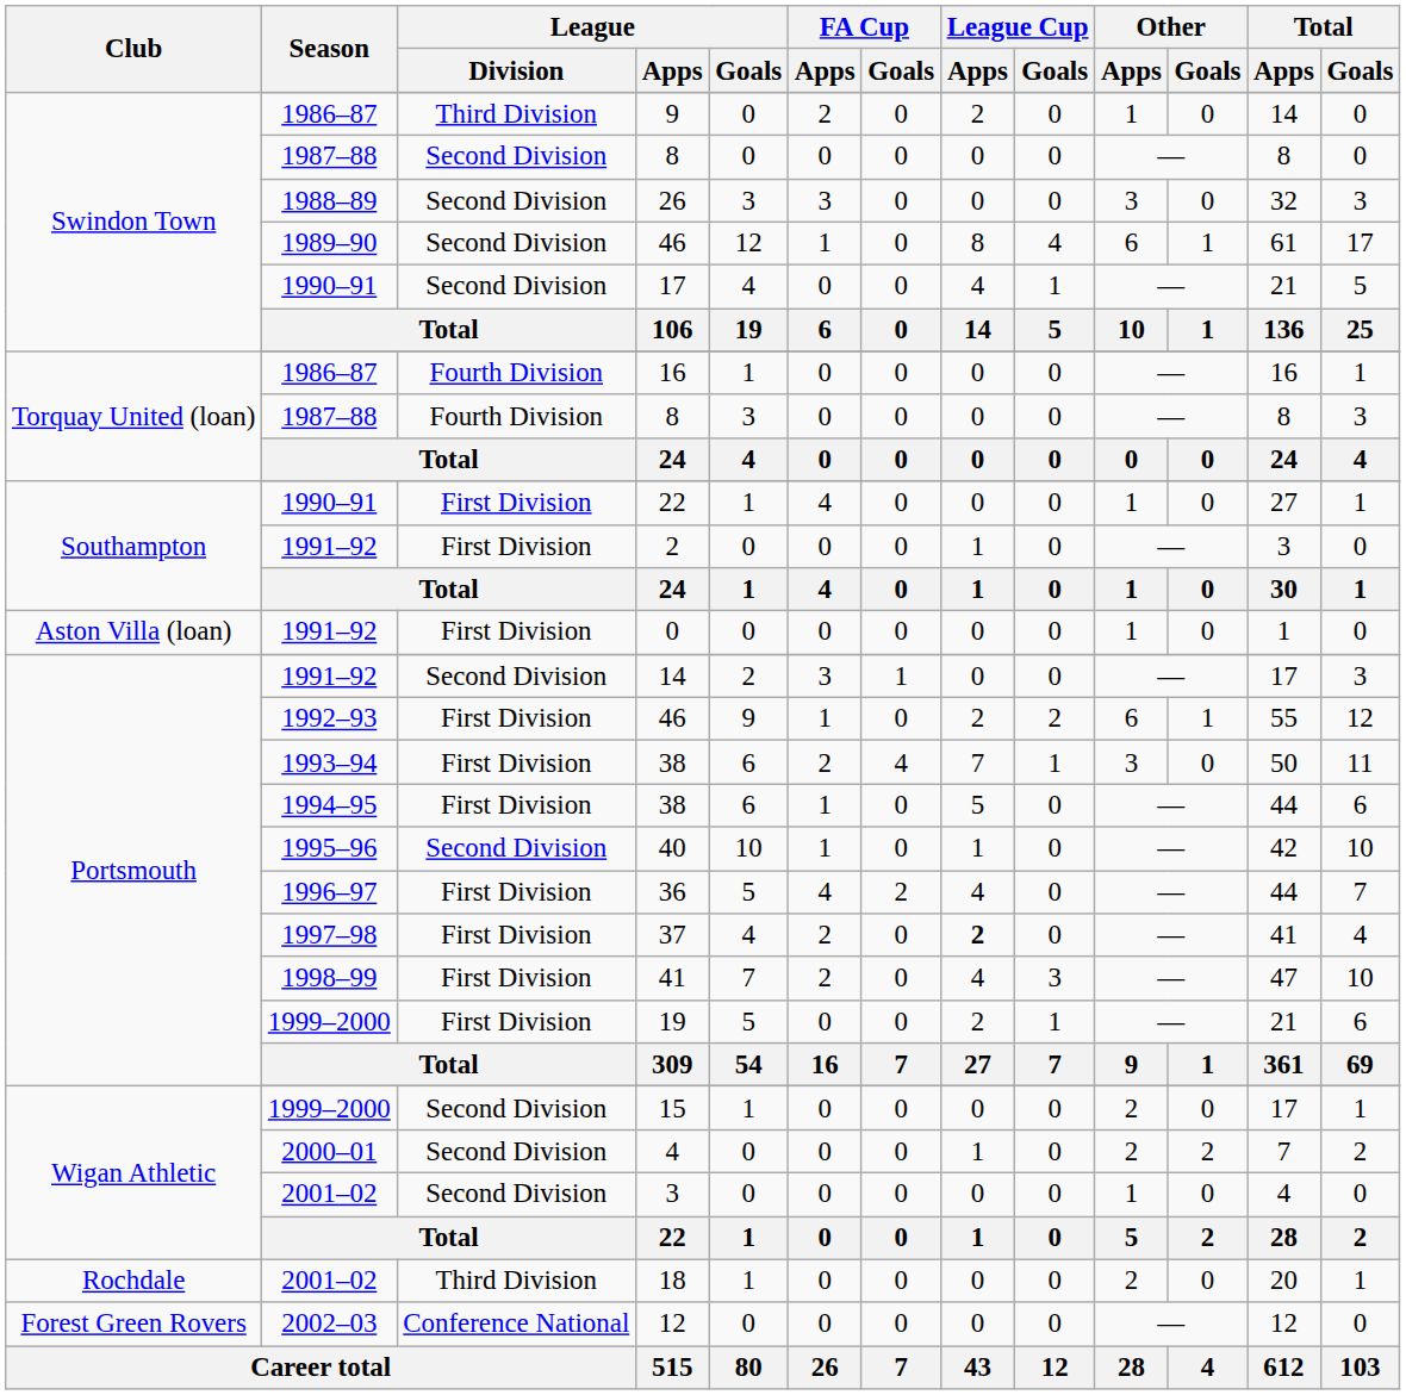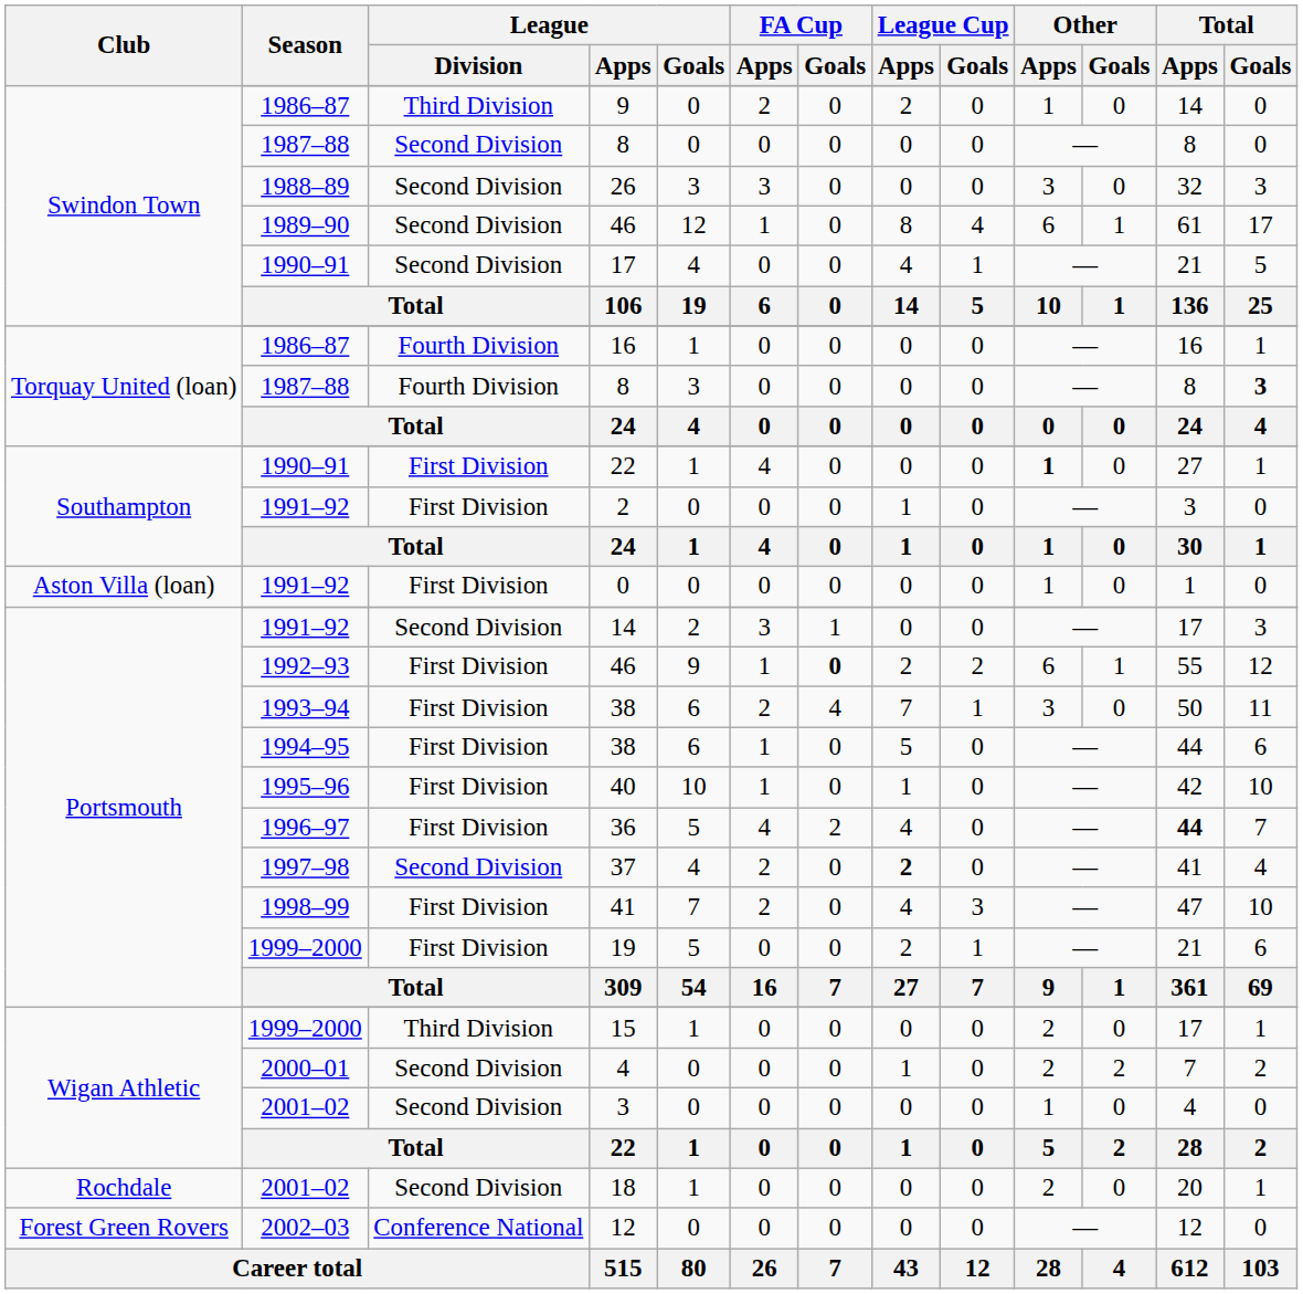 <table class=wikitable style=text-align:center>
 <tr>
 <th rowspan=2>Club</th>
 <th rowspan=2>Season</th>
 <th colspan=3>League</th>
 <th colspan=2><a href='#'>FA Cup</a></th>
 <th colspan=2><a href='#'>League Cup</a></th>
 <th colspan=2>Other</th>
 <th colspan=2>Total</th>
 </tr>
 <tr>
 <th>Division</th>
 <th>Apps</th>
 <th>Goals</th>
 <th>Apps</th>
 <th>Goals</th>
 <th>Apps</th>
 <th>Goals</th>
 <th>Apps</th>
 <th>Goals</th>
 <th>Apps</th>
 <th>Goals</th>
 </tr>
 <tr>
 <td rowspan=7><a href='#'>Swindon Town</a></td>
 </tr>
 <tr>
 <td><a href='#'>1986–87</a></td>
 <td><a href='#'>Third Division</a></td>
 <td>9</td>
 <td>0</td>
 <td>2</td>
 <td>0</td>
 <td>2</td>
 <td>0</td>
 <td>1</td>
 <td>0</td>
 <td>14</td>
 <td>0</td>
 </tr>
 <tr>
 <td><a href='#'>1987–88</a></td>
 <td><a href='#'>Second Division</a></td>
 <td>8</td>
 <td>0</td>
 <td>0</td>
 <td>0</td>
 <td>0</td>
 <td>0</td>
 <td colspan=2>—</td>
 <td>8</td>
 <td>0</td>
 </tr>
 <tr>
 <td><a href='#'>1988–89</a></td>
 <td>Second Division</td>
 <td>26</td>
 <td>3</td>
 <td>3</td>
 <td>0</td>
 <td>0</td>
 <td>0</td>
 <td>3</td>
 <td>0</td>
 <td>32</td>
 <td>3</td>
 </tr>
 <tr>
 <td><a href='#'>1989–90</a></td>
 <td>Second Division</td>
 <td>46</td>
 <td>12</td>
 <td>1</td>
 <td>0</td>
 <td>8</td>
 <td>4</td>
 <td>6</td>
 <td>1</td>
 <td>61</td>
 <td>17</td>
 </tr>
 <tr>
 <td><a href='#'>1990–91</a></td>
 <td>Second Division</td>
 <td>17</td>
 <td>4</td>
 <td>0</td>
 <td>0</td>
 <td>4</td>
 <td>1</td>
 <td colspan=2>—</td>
 <td>21</td>
 <td>5</td>
 </tr>
 <tr>
 <th colspan=2>Total</th>
 <th>106</th>
 <th>19</th>
 <th>6</th>
 <th>0</th>
 <th>14</th>
 <th>5</th>
 <th>10</th>
 <th>1</th>
 <th>136</th>
 <th>25</th>
 </tr>
 <tr>
 <td rowspan=4><a href='#'>Torquay United</a> (loan)</td>
 </tr>
 <tr>
 <td><a href='#'>1986–87</a></td>
 <td><a href='#'>Fourth Division</a></td>
 <td>16</td>
 <td>1</td>
 <td>0</td>
 <td>0</td>
 <td>0</td>
 <td>0</td>
 <td colspan=2>—</td>
 <td>16</td>
 <td>1</td>
 </tr>
 <tr>
 <td><a href='#'>1987–88</a></td>
 <td>Fourth Division</td>
 <td>8</td>
 <td>3</td>
 <td>0</td>
 <td>0</td>
 <td>0</td>
 <td>0</td>
 <td colspan=2>—</td>
 <td>8</td>
-<td>3</td>
+<td><strong>3</strong></td>
 </tr>
 <tr>
 <th colspan=2>Total</th>
 <th>24</th>
 <th>4</th>
 <th>0</th>
 <th>0</th>
 <th>0</th>
 <th>0</th>
 <th>0</th>
 <th>0</th>
 <th>24</th>
 <th>4</th>
 </tr>
 <tr>
 <td rowspan=4><a href='#'>Southampton</a></td>
 </tr>
 <tr>
 <td><a href='#'>1990–91</a></td>
 <td><a href='#'>First Division</a></td>
 <td>22</td>
 <td>1</td>
 <td>4</td>
 <td>0</td>
 <td>0</td>
 <td>0</td>
-<td>1</td>
+<td><strong>1</strong></td>
 <td>0</td>
 <td>27</td>
 <td>1</td>
 </tr>
 <tr>
 <td><a href='#'>1991–92</a></td>
 <td>First Division</td>
 <td>2</td>
 <td>0</td>
 <td>0</td>
 <td>0</td>
 <td>1</td>
 <td>0</td>
 <td colspan=2>—</td>
 <td>3</td>
 <td>0</td>
 </tr>
 <tr>
 <th colspan=2>Total</th>
 <th>24</th>
 <th>1</th>
 <th>4</th>
 <th>0</th>
 <th>1</th>
 <th>0</th>
 <th>1</th>
 <th>0</th>
 <th>30</th>
 <th>1</th>
 </tr>
 <tr>
 <td><a href='#'>Aston Villa</a> (loan)</td>
 <td><a href='#'>1991–92</a></td>
 <td>First Division</td>
 <td>0</td>
 <td>0</td>
 <td>0</td>
 <td>0</td>
 <td>0</td>
 <td>0</td>
 <td>1</td>
 <td>0</td>
 <td>1</td>
 <td>0</td>
 </tr>
 <tr>
 <td rowspan=11><a href='#'>Portsmouth</a></td>
 </tr>
 <tr>
 <td><a href='#'>1991–92</a></td>
 <td>Second Division</td>
 <td>14</td>
 <td>2</td>
 <td>3</td>
 <td>1</td>
 <td>0</td>
 <td>0</td>
 <td colspan=2>—</td>
 <td>17</td>
 <td>3</td>
 </tr>
 <tr>
 <td><a href='#'>1992–93</a></td>
 <td>First Division</td>
 <td>46</td>
 <td>9</td>
 <td>1</td>
-<td>0</td>
+<td><strong>0</strong></td>
 <td>2</td>
 <td>2</td>
 <td>6</td>
 <td>1</td>
 <td>55</td>
 <td>12</td>
 </tr>
 <tr>
 <td><a href='#'>1993–94</a></td>
 <td>First Division</td>
 <td>38</td>
 <td>6</td>
 <td>2</td>
 <td>4</td>
 <td>7</td>
 <td>1</td>
 <td>3</td>
 <td>0</td>
 <td>50</td>
 <td>11</td>
 </tr>
 <tr>
 <td><a href='#'>1994–95</a></td>
 <td>First Division</td>
 <td>38</td>
 <td>6</td>
 <td>1</td>
 <td>0</td>
 <td>5</td>
 <td>0</td>
 <td colspan=2>—</td>
 <td>44</td>
 <td>6</td>
 </tr>
 <tr>
 <td><a href='#'>1995–96</a></td>
-<td><a href='#'>Second Division</a></td>
+<td>First Division</td>
 <td>40</td>
 <td>10</td>
 <td>1</td>
 <td>0</td>
 <td>1</td>
 <td>0</td>
 <td colspan=2>—</td>
 <td>42</td>
 <td>10</td>
 </tr>
 <tr>
 <td><a href='#'>1996–97</a></td>
 <td>First Division</td>
 <td>36</td>
 <td>5</td>
 <td>4</td>
 <td>2</td>
 <td>4</td>
 <td>0</td>
 <td colspan=2>—</td>
-<td>44</td>
+<td><strong>44</strong></td>
 <td>7</td>
 </tr>
 <tr>
 <td><a href='#'>1997–98</a></td>
-<td>First Division</td>
+<td><a href='#'>Second Division</a></td>
 <td>37</td>
 <td>4</td>
 <td>2</td>
 <td>0</td>
 <td><strong>2</strong></td>
 <td>0</td>
 <td colspan=2>—</td>
 <td>41</td>
 <td>4</td>
 </tr>
 <tr>
 <td><a href='#'>1998–99</a></td>
 <td>First Division</td>
 <td>41</td>
 <td>7</td>
 <td>2</td>
 <td>0</td>
 <td>4</td>
 <td>3</td>
 <td colspan=2>—</td>
 <td>47</td>
 <td>10</td>
 </tr>
 <tr>
 <td><a href='#'>1999–2000</a></td>
 <td>First Division</td>
 <td>19</td>
 <td>5</td>
 <td>0</td>
 <td>0</td>
 <td>2</td>
 <td>1</td>
 <td colspan=2>—</td>
 <td>21</td>
 <td>6</td>
 </tr>
 <tr>
 <th colspan=2>Total</th>
 <th>309</th>
 <th>54</th>
 <th>16</th>
 <th>7</th>
 <th>27</th>
 <th>7</th>
 <th>9</th>
 <th>1</th>
 <th>361</th>
 <th>69</th>
 </tr>
 <tr>
 <td rowspan=5><a href='#'>Wigan Athletic</a></td>
 </tr>
 <tr>
 <td><a href='#'>1999–2000</a></td>
-<td>Second Division</td>
+<td>Third Division</td>
 <td>15</td>
 <td>1</td>
 <td>0</td>
 <td>0</td>
 <td>0</td>
 <td>0</td>
 <td>2</td>
 <td>0</td>
 <td>17</td>
 <td>1</td>
 </tr>
 <tr>
 <td><a href='#'>2000–01</a></td>
 <td>Second Division</td>
 <td>4</td>
 <td>0</td>
 <td>0</td>
 <td>0</td>
 <td>1</td>
 <td>0</td>
 <td>2</td>
 <td>2</td>
 <td>7</td>
 <td>2</td>
 </tr>
 <tr>
 <td><a href='#'>2001–02</a></td>
 <td>Second Division</td>
 <td>3</td>
 <td>0</td>
 <td>0</td>
 <td>0</td>
 <td>0</td>
 <td>0</td>
 <td>1</td>
 <td>0</td>
 <td>4</td>
 <td>0</td>
 </tr>
 <tr>
 <th colspan=2>Total</th>
 <th>22</th>
 <th>1</th>
 <th>0</th>
 <th>0</th>
 <th>1</th>
 <th>0</th>
 <th>5</th>
 <th>2</th>
 <th>28</th>
 <th>2</th>
 </tr>
 <tr>
 <td><a href='#'>Rochdale</a></td>
 <td><a href='#'>2001–02</a></td>
-<td>Third Division</td>
+<td>Second Division</td>
 <td>18</td>
 <td>1</td>
 <td>0</td>
 <td>0</td>
 <td>0</td>
 <td>0</td>
 <td>2</td>
 <td>0</td>
 <td>20</td>
 <td>1</td>
 </tr>
 <tr>
 <td><a href='#'>Forest Green Rovers</a></td>
 <td><a href='#'>2002–03</a></td>
 <td><a href='#'>Conference National</a></td>
 <td>12</td>
 <td>0</td>
 <td>0</td>
 <td>0</td>
 <td>0</td>
 <td>0</td>
 <td colspan=2>—</td>
 <td>12</td>
 <td>0</td>
 </tr>
 <tr>
 <th colspan=3>Career total</th>
 <th>515</th>
 <th>80</th>
 <th>26</th>
 <th>7</th>
 <th>43</th>
 <th>12</th>
 <th>28</th>
 <th>4</th>
 <th>612</th>
 <th>103</th>
 </tr>
 </table>
